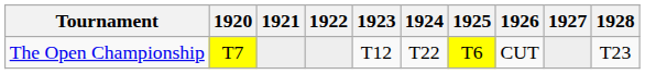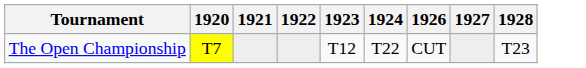 <table class="wikitable" style="font-size:95%;text-align:center;">
 <tr>
 <th>Tournament</th>
 <th>1920</th>
 <th>1921</th>
 <th>1922</th>
 <th>1923</th>
 <th>1924</th>
-<th>1925</th>
 <th>1926</th>
 <th>1927</th>
 <th>1928</th>
 </tr>
 <tr>
 <td align=left><a href='#'>The Open Championship</a></td>
 <td align="center" style="background:yellow;">T7</td>
 <td style="background:#eeeeee;"></td>
 <td style="background:#eeeeee;"></td>
 <td>T12</td>
 <td>T22</td>
-<td align="center" style="background:yellow;">T6</td>
 <td>CUT</td>
 <td style="background:#eeeeee;"></td>
 <td>T23</td>
 </tr>
 </table>
